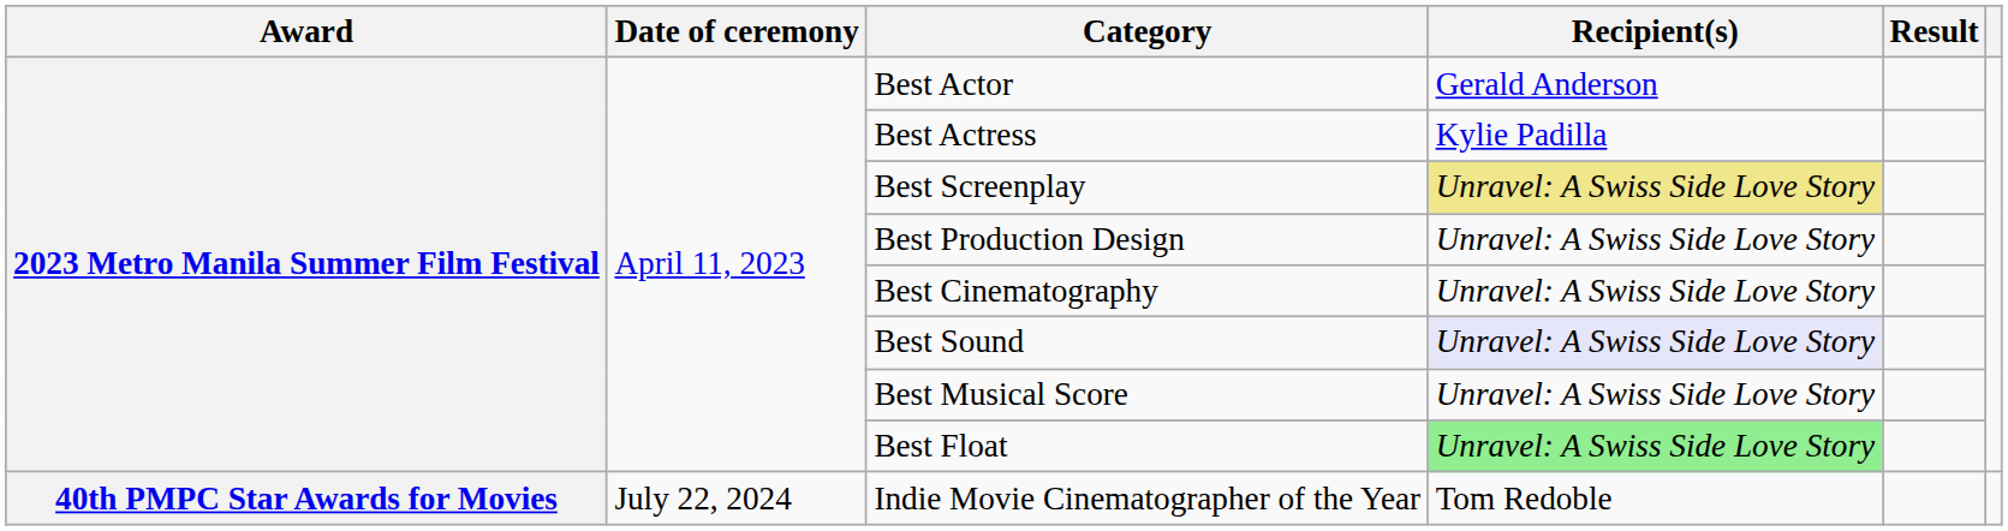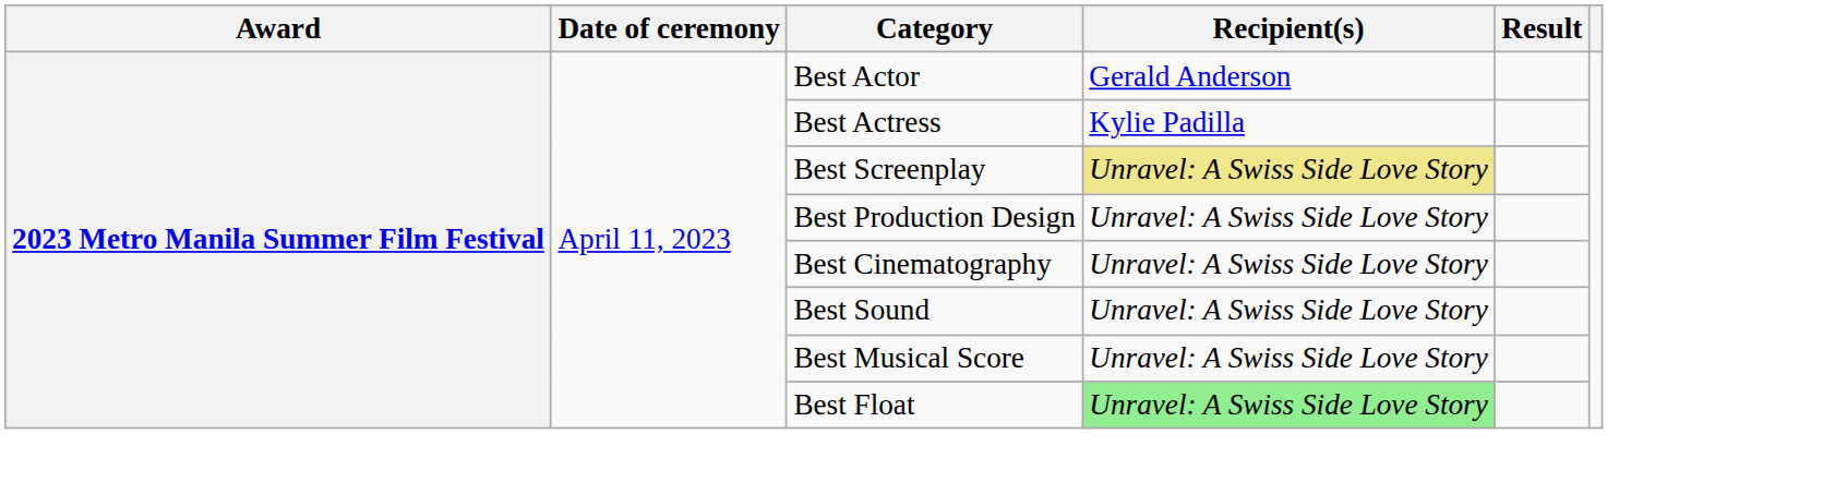 <table class="wikitable sortable plainrowheaders">
 <tr>
 <th scope="col">Award</th>
 <th scope="col" data-sort-type="date">Date of ceremony</th>
 <th scope="col">Category</th>
 <th scope="col">Recipient(s)</th>
 <th scope="col">Result</th>
 <th scope="col" class="unsortable"></th>
 </tr>
 <tr>
 <th scope="row" rowspan="8"><a href='#'>2023 Metro Manila Summer Film Festival</a></th>
 <td rowspan="8"><a href='#'>April 11, 2023</a></td>
 <td>Best Actor</td>
 <td><a href='#'>Gerald Anderson</a></td>
 <td></td>
 <td rowspan="8"></td>
 </tr>
 <tr>
 <td>Best Actress</td>
 <td><a href='#'>Kylie Padilla</a></td>
 <td></td>
 </tr>
 <tr>
 <td>Best Screenplay</td>
 <td style="background: khaki;"><em>Unravel: A Swiss Side Love Story</em></td>
 <td></td>
 </tr>
 <tr>
 <td>Best Production Design</td>
 <td><em>Unravel: A Swiss Side Love Story</em></td>
 <td></td>
 </tr>
 <tr>
 <td>Best Cinematography</td>
 <td><em>Unravel: A Swiss Side Love Story</em></td>
 <td></td>
 </tr>
 <tr>
 <td>Best Sound</td>
-<td style="background: lavender;"><em>Unravel: A Swiss Side Love Story</em></td>
+<td><em>Unravel: A Swiss Side Love Story</em></td>
 <td></td>
 </tr>
 <tr>
 <td>Best Musical Score</td>
 <td><em>Unravel: A Swiss Side Love Story</em></td>
 <td></td>
 </tr>
 <tr>
 <td>Best Float</td>
 <td style="background: lightgreen;"><em>Unravel: A Swiss Side Love Story</em></td>
 <td></td>
 </tr>
-<tr>
-<th scope="row"><a href='#'>40th PMPC Star Awards for Movies</a></th>
-<td>July 22, 2024</td>
-<td>Indie Movie Cinematographer of the Year</td>
-<td>Tom Redoble</td>
-<td></td>
-<td></td>
-</tr>
 </table>
